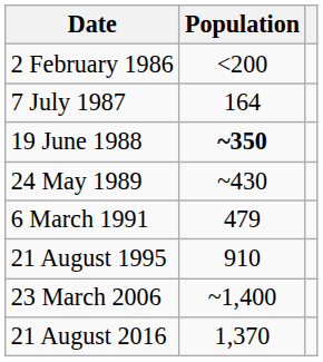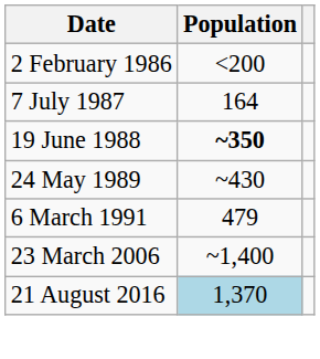 <table class="wikitable">
 <tr>
 <th>Date</th>
 <th>Population</th>
 <th></th>
 </tr>
 <tr>
 <td>2 February 1986</td>
 <td align="center"><200</td>
 <td></td>
 </tr>
 <tr>
 <td>7 July 1987</td>
 <td align="center">164</td>
 <td></td>
 </tr>
 <tr>
 <td>19 June 1988</td>
 <td align="center"><strong>~350</strong></td>
 <td></td>
 </tr>
 <tr>
 <td>24 May 1989</td>
 <td align="center">~430</td>
 <td></td>
 </tr>
 <tr>
 <td>6 March 1991</td>
 <td align="center">479</td>
 <td></td>
 </tr>
 <tr>
-<td>21 August 1995</td>
-<td align="center">910</td>
-<td></td>
-</tr>
-<tr>
 <td>23 March 2006</td>
 <td align="center">~1,400</td>
 <td></td>
 </tr>
 <tr>
 <td>21 August 2016</td>
-<td align="center">1,370</td>
+<td align="center" style="background: lightblue;">1,370</td>
 <td></td>
 </tr>
 </table>
